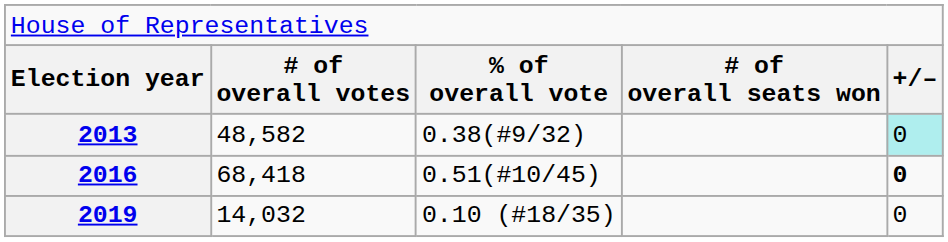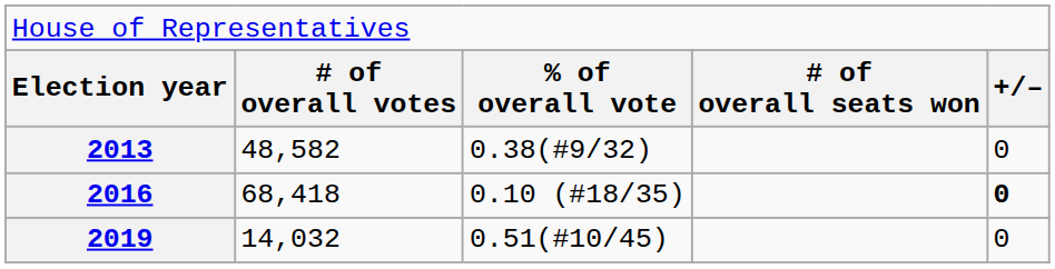 <table class=wikitable>
 <tr>
 <td colspan=5><a href='#'>House of Representatives</a></td>
 </tr>
 <tr>
 <th>Election year</th>
 <th># of<br>overall votes</th>
 <th>% of<br>overall vote</th>
 <th># of<br>overall seats won</th>
 <th>+/–</th>
 </tr>
 <tr>
 <th><a href='#'>2013</a></th>
 <td>48,582</td>
 <td>0.38(#9/32)</td>
 <td></td>
-<td style="background: paleturquoise;"> 0</td>
+<td> 0</td>
 </tr>
 <tr>
 <th><a href='#'>2016</a></th>
 <td>68,418</td>
-<td>0.51(#10/45)</td>
+<td>0.10 (#18/35)</td>
 <td></td>
 <td><strong> 0</strong></td>
 </tr>
 <tr>
 <th><a href='#'>2019</a></th>
 <td>14,032</td>
-<td>0.10 (#18/35)</td>
+<td>0.51(#10/45)</td>
 <td></td>
 <td> 0</td>
 </tr>
 </table>
